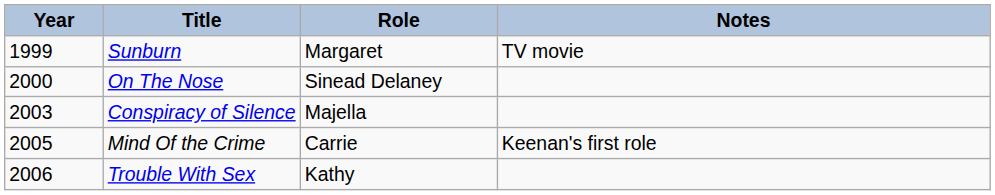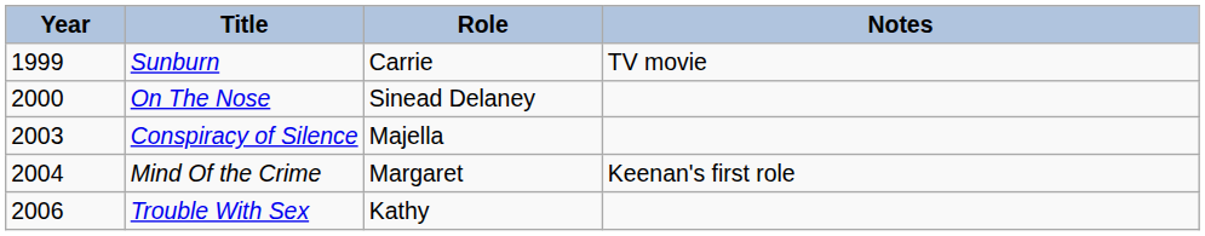 <table class="wikitable" style="font-size:90%;">
 <tr style="background:#ccc; text-align:center;">
 <th style="background:#b0c4de; width:10%;">Year</th>
 <th style="background:#b0c4de; width:20%;">Title</th>
 <th style="background:#b0c4de; width:20%;">Role</th>
 <th style="background:#b0c4de; width:50%;">Notes</th>
 </tr>
 <tr>
 <td>1999</td>
 <td><em><a href='#'>Sunburn</a></em></td>
-<td>Margaret</td>
+<td>Carrie</td>
 <td>TV movie</td>
 </tr>
 <tr>
 <td>2000</td>
 <td><em><a href='#'>On The Nose</a></em></td>
 <td>Sinead Delaney</td>
 <td></td>
 </tr>
 <tr>
 <td>2003</td>
 <td><em><a href='#'>Conspiracy of Silence</a></em></td>
 <td>Majella</td>
 <td></td>
 </tr>
 <tr>
-<td>2005</td>
+<td>2004</td>
 <td><em>Mind Of the Crime</em></td>
-<td>Carrie</td>
+<td>Margaret</td>
 <td>Keenan's first role</td>
 </tr>
 <tr>
 <td>2006</td>
 <td><em><a href='#'>Trouble With Sex</a></em></td>
 <td>Kathy</td>
 <td></td>
 </tr>
 </table>
